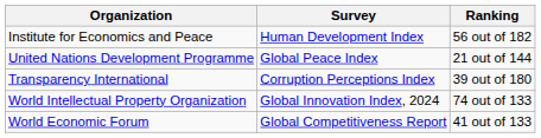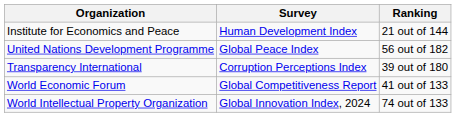 <table class="wikitable">
 <tr>
 <th>Organization</th>
 <th>Survey</th>
 <th>Ranking</th>
 </tr>
 <tr>
 <td>Institute for Economics and Peace</td>
 <td><a href='#'>Human Development Index</a></td>
-<td>56 out of 182</td>
+<td>21 out of 144</td>
 </tr>
 <tr>
 <td><a href='#'>United Nations Development Programme</a></td>
 <td><a href='#'>Global Peace Index</a></td>
-<td>21 out of 144</td>
+<td>56 out of 182</td>
 </tr>
 <tr>
 <td><a href='#'>Transparency International</a></td>
 <td><a href='#'>Corruption Perceptions Index</a></td>
 <td>39 out of 180</td>
 </tr>
 <tr>
+<td><a href='#'>World Economic Forum</a></td>
+<td><a href='#'>Global Competitiveness Report</a></td>
+<td>41 out of 133</td>
+</tr>
+<tr>
 <td><a href='#'>World Intellectual Property Organization</a></td>
 <td><a href='#'>Global Innovation Index</a>, 2024</td>
 <td>74 out of 133</td>
 </tr>
-<tr>
-<td><a href='#'>World Economic Forum</a></td>
-<td><a href='#'>Global Competitiveness Report</a></td>
-<td>41 out of 133</td>
-</tr>
 </table>
